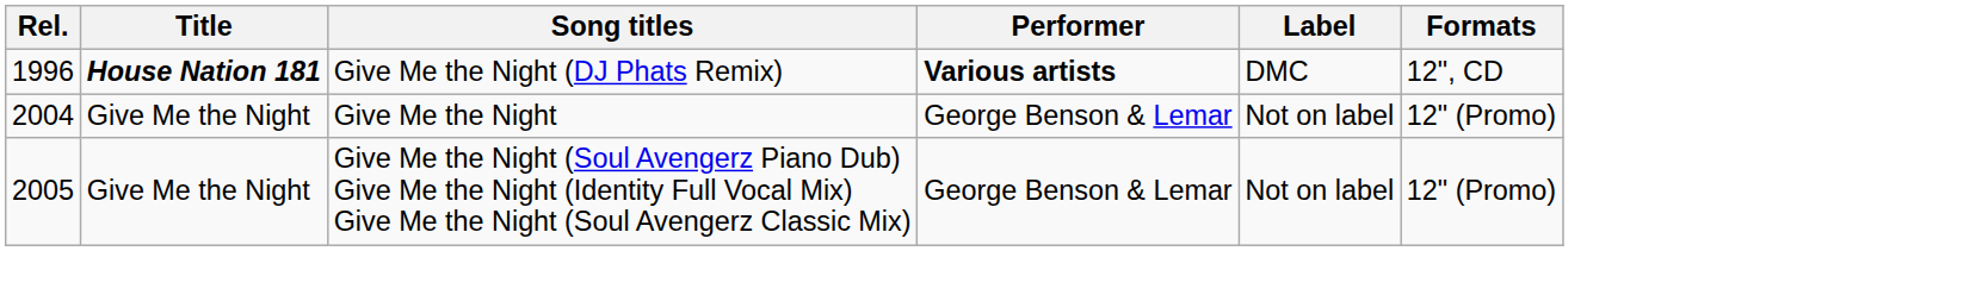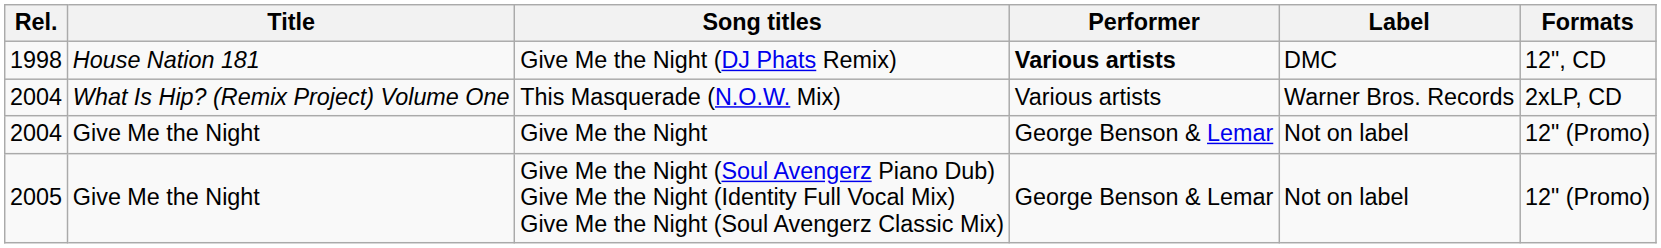 <table class="wikitable">
 <tr>
 <th>Rel.</th>
 <th>Title</th>
 <th>Song titles</th>
 <th>Performer</th>
 <th>Label</th>
 <th>Formats</th>
 </tr>
 <tr>
-<td>1996</td>
-<td><strong><em>House Nation 181</em></strong></td>
+<td>1998</td>
+<td><em>House Nation 181</em></td>
 <td>Give Me the Night (<a href='#'>DJ Phats</a> Remix)</td>
 <td><strong>Various artists</strong></td>
 <td>DMC</td>
 <td>12", CD</td>
+</tr>
+<tr>
+<td>2004</td>
+<td><em>What Is Hip? (Remix Project) Volume One</em></td>
+<td>This Masquerade (<a href='#'>N.O.W.</a> Mix)</td>
+<td>Various artists</td>
+<td>Warner Bros. Records</td>
+<td>2xLP, CD</td>
 </tr>
 <tr>
 <td>2004</td>
 <td>Give Me the Night</td>
 <td>Give Me the Night</td>
 <td>George Benson & <a href='#'>Lemar</a></td>
 <td>Not on label</td>
 <td>12" (Promo)</td>
 </tr>
 <tr>
 <td>2005</td>
 <td>Give Me the Night</td>
 <td>Give Me the Night (<a href='#'>Soul Avengerz</a> Piano Dub)<br>Give Me the Night (Identity Full Vocal Mix)<br>Give Me the Night (Soul Avengerz Classic Mix)</td>
 <td>George Benson & Lemar</td>
 <td>Not on label</td>
 <td>12" (Promo)</td>
 </tr>
 </table>
